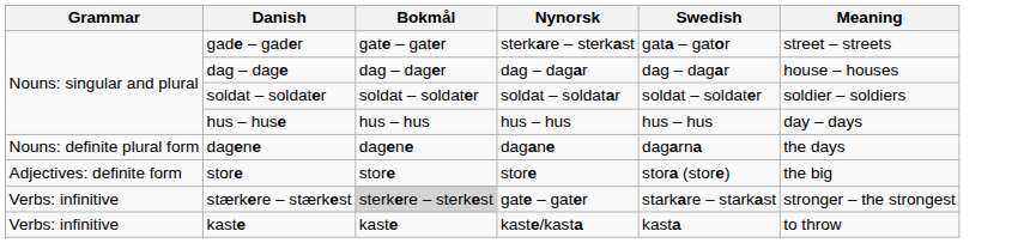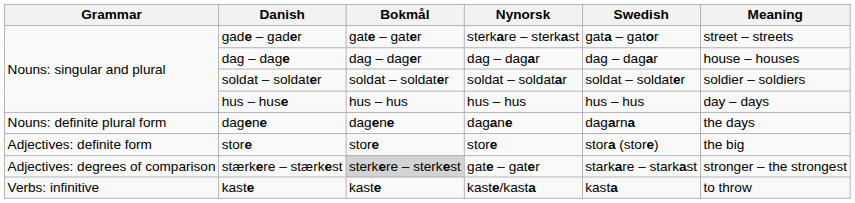 <table class="wikitable">
 <tr>
 <th>Grammar</th>
 <th>Danish</th>
 <th>Bokmål</th>
 <th>Nynorsk</th>
 <th>Swedish</th>
 <th>Meaning</th>
 </tr>
 <tr>
 <td rowspan=4>Nouns: singular and plural</td>
 <td>gad<strong>e</strong> – gad<strong>e</strong>r</td>
 <td>gat<strong>e</strong> – gat<strong>e</strong>r</td>
 <td>sterk<strong>a</strong>re – sterk<strong>a</strong>st</td>
 <td>gat<strong>a</strong> – gat<strong>o</strong>r</td>
 <td>street – streets</td>
 </tr>
 <tr>
 <td>dag – dag<strong>e</strong></td>
 <td>dag – dag<strong>e</strong>r</td>
 <td>dag – dag<strong>a</strong>r</td>
 <td>dag – dag<strong>a</strong>r</td>
 <td>house – houses</td>
 </tr>
 <tr>
 <td>soldat – soldat<strong>e</strong>r</td>
 <td>soldat – soldat<strong>e</strong>r</td>
 <td>soldat – soldat<strong>a</strong>r</td>
 <td>soldat – soldat<strong>e</strong>r</td>
 <td>soldier – soldiers</td>
 </tr>
 <tr>
 <td>hus – hus<strong>e</strong></td>
 <td>hus – hus</td>
 <td>hus – hus</td>
 <td>hus – hus</td>
 <td>day – days</td>
 </tr>
 <tr>
 <td>Nouns: definite plural form</td>
 <td>dag<strong>e</strong>n<strong>e</strong></td>
 <td>dag<strong>e</strong>n<strong>e</strong></td>
 <td>dag<strong>a</strong>n<strong>e</strong></td>
 <td>dag<strong>a</strong>rn<strong>a</strong></td>
 <td>the days</td>
 </tr>
 <tr>
 <td>Adjectives: definite form</td>
 <td>stor<strong>e</strong></td>
 <td>stor<strong>e</strong></td>
 <td>stor<strong>e</strong></td>
 <td>stor<strong>a</strong> (stor<strong>e</strong>)</td>
 <td>the big</td>
 </tr>
 <tr>
-<td>Verbs: infinitive</td>
+<td>Adjectives: degrees of comparison</td>
 <td>stærk<strong>e</strong>re – stærk<strong>e</strong>st</td>
 <td style="background: lightgrey;">sterk<strong>e</strong>re – sterk<strong>e</strong>st</td>
 <td>gat<strong>e</strong> – gat<strong>e</strong>r</td>
 <td>stark<strong>a</strong>re – stark<strong>a</strong>st</td>
 <td>stronger – the strongest</td>
 </tr>
 <tr>
 <td>Verbs: infinitive</td>
 <td>kast<strong>e</strong></td>
 <td>kast<strong>e</strong></td>
 <td>kast<strong>e</strong>/kast<strong>a</strong></td>
 <td>kast<strong>a</strong></td>
 <td>to throw</td>
 </tr>
 </table>
